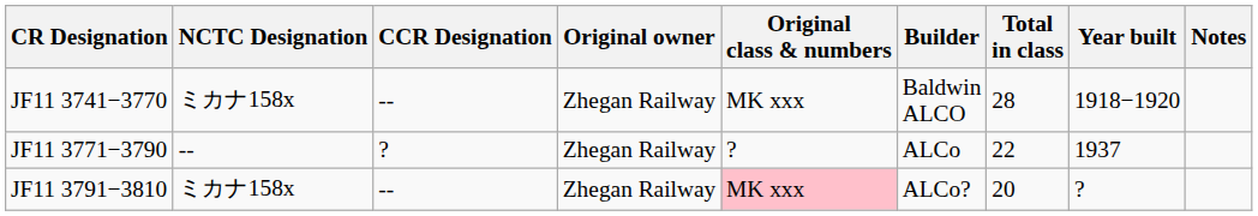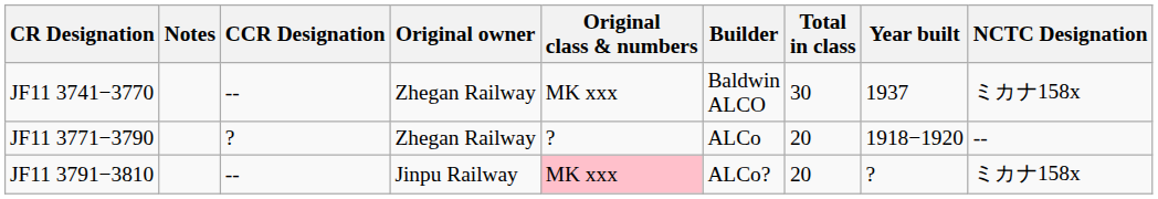 <table class="wikitable">
 <tr>
 <th>CR Designation</th>
-<th>NCTC Designation</th>
+<th>Notes</th>
 <th>CCR Designation</th>
 <th>Original owner</th>
 <th>Original<br>class & numbers</th>
 <th>Builder</th>
 <th>Total<br>in class</th>
 <th>Year built</th>
-<th>Notes</th>
+<th>NCTC Designation</th>
 </tr>
 <tr>
 <td>JF11 3741−3770</td>
-<td>ミカナ158x</td>
+<td></td>
 <td>--</td>
 <td>Zhegan Railway</td>
 <td>MK xxx</td>
 <td>Baldwin<br>ALCO</td>
-<td>28</td>
-<td>1918−1920</td>
-<td></td>
+<td>30</td>
+<td>1937</td>
+<td>ミカナ158x</td>
 </tr>
 <tr>
 <td>JF11 3771−3790</td>
-<td>--</td>
+<td></td>
 <td>?</td>
 <td>Zhegan Railway</td>
 <td>?</td>
 <td>ALCo</td>
-<td>22</td>
-<td>1937</td>
-<td></td>
+<td>20</td>
+<td>1918−1920</td>
+<td>--</td>
 </tr>
 <tr>
 <td>JF11 3791−3810</td>
-<td>ミカナ158x</td>
+<td></td>
 <td>--</td>
-<td>Zhegan Railway</td>
+<td>Jinpu Railway</td>
 <td style="background: pink;">MK xxx</td>
 <td>ALCo?</td>
 <td>20</td>
 <td>?</td>
-<td></td>
+<td>ミカナ158x</td>
 </tr>
 </table>
